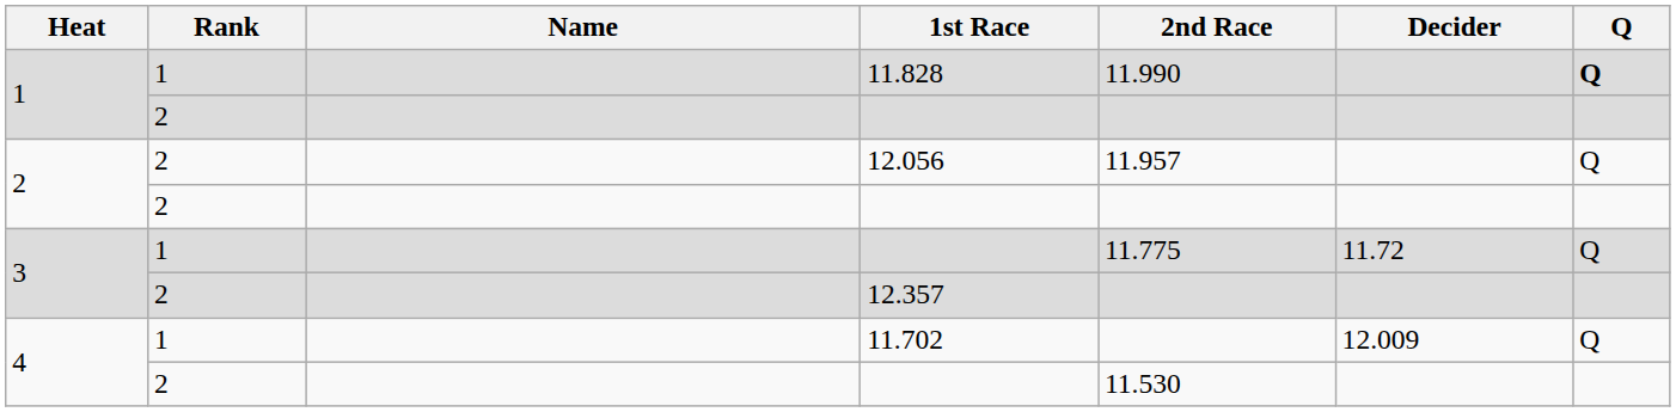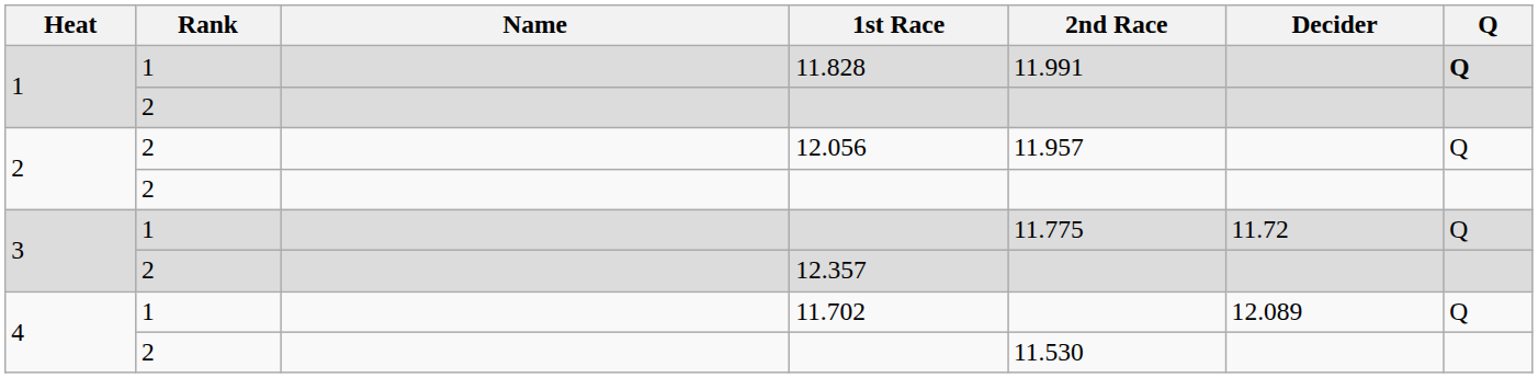 <table class="wikitable" width=75%>
 <tr>
 <th width=20>Heat</th>
 <th width=20>Rank</th>
 <th width=150>Name</th>
 <th width=60>1st Race</th>
 <th width=60>2nd Race</th>
 <th width=60>Decider</th>
 <th width=20>Q</th>
 </tr>
 <tr bgcolor=dcdcdc>
 <td rowspan=2>1</td>
 <td>1</td>
 <td></td>
 <td>11.828</td>
-<td>11.990</td>
+<td>11.991</td>
 <td></td>
 <td><strong>Q</strong></td>
 </tr>
 <tr bgcolor=dcdcdc>
 <td>2</td>
 <td></td>
 <td></td>
 <td></td>
 <td></td>
 <td></td>
 </tr>
 <tr>
 <td rowspan=2>2</td>
 <td>2</td>
 <td></td>
 <td>12.056</td>
 <td>11.957</td>
 <td></td>
 <td>Q</td>
 </tr>
 <tr>
 <td>2</td>
 <td></td>
 <td></td>
 <td></td>
 <td></td>
 <td></td>
 </tr>
 <tr bgcolor=dcdcdc>
 <td rowspan=2>3</td>
 <td>1</td>
 <td></td>
 <td></td>
 <td>11.775</td>
 <td>11.72</td>
 <td>Q</td>
 </tr>
 <tr bgcolor=dcdcdc>
 <td>2</td>
 <td></td>
 <td>12.357</td>
 <td></td>
 <td></td>
 <td></td>
 </tr>
 <tr>
 <td rowspan=2>4</td>
 <td>1</td>
 <td></td>
 <td>11.702</td>
 <td></td>
-<td>12.009</td>
+<td>12.089</td>
 <td>Q</td>
 </tr>
 <tr>
 <td>2</td>
 <td></td>
 <td></td>
 <td>11.530</td>
 <td></td>
 <td></td>
 </tr>
 </table>
